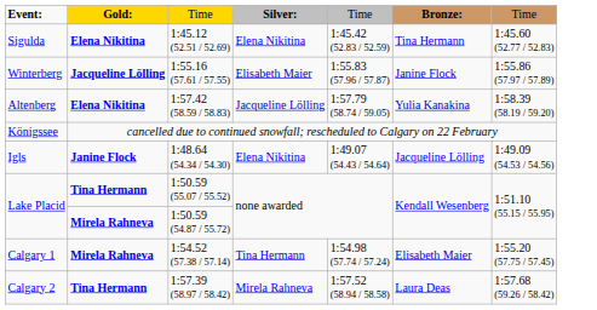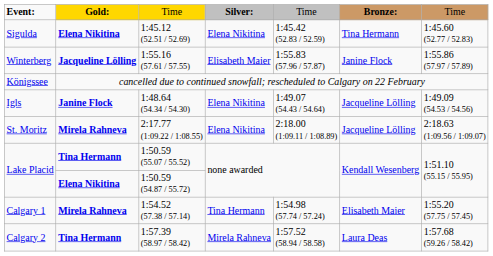 <table class="wikitable">
 <tr>
 <td><strong>Event:</strong></td>
 <td style="text-align:center; background:gold;" !><strong>Gold:</strong></td>
 <td style="text-align:center; background:gold;" !>Time</td>
 <td style="text-align:center; background:silver;" !><strong>Silver:</strong></td>
 <td style="text-align:center; background:silver;" !>Time</td>
 <td style="text-align:center; background:#c96;" !><strong>Bronze:</strong></td>
 <td style="text-align:center; background:#c96;" !>Time</td>
 </tr>
 <tr>
 <td> <a href='#'>Sigulda</a></td>
 <td><strong><a href='#'>Elena Nikitina</a><br><small></small></strong></td>
 <td>1:45.12<br><small>(52.51 / 52.69)</small></td>
 <td><a href='#'>Elena Nikitina</a><br><small></small></td>
 <td>1:45.42<br><small>(52.83 / 52.59)</small></td>
 <td><a href='#'>Tina Hermann</a><br><small></small></td>
 <td>1:45.60<br><small>(52.77 / 52.83)</small></td>
 </tr>
 <tr>
 <td> <a href='#'>Winterberg</a></td>
 <td><strong><a href='#'>Jacqueline Lölling</a><br><small></small></strong></td>
 <td>1:55.16<br><small>(57.61 / 57.55)</small></td>
 <td><a href='#'>Elisabeth Maier</a><br><small></small></td>
 <td>1:55.83<br><small>(57.96 / 57.87)</small></td>
 <td><a href='#'>Janine Flock</a><br><small></small></td>
 <td>1:55.86<br><small>(57.97 / 57.89)</small></td>
 </tr>
 <tr>
-<td> <a href='#'>Altenberg</a></td>
-<td><strong><a href='#'>Elena Nikitina</a><br><small></small></strong></td>
-<td>1:57.42<br><small>(58.59 / 58.83)</small></td>
-<td><a href='#'>Jacqueline Lölling</a><br><small></small></td>
-<td>1:57.79<br><small>(58.74 / 59.05)</small></td>
-<td><a href='#'>Yulia Kanakina</a><br><small></small></td>
-<td>1:58.39<br><small>(58.19 / 59.20)</small></td>
-</tr>
-<tr>
 <td> <a href='#'>Königssee</a></td>
 <td colspan="6" align="middle"><em>cancelled due to continued snowfall; rescheduled to Calgary on 22 February</em></td>
 </tr>
 <tr>
 <td> <a href='#'>Igls</a></td>
 <td><strong><a href='#'>Janine Flock</a><br><small></small></strong></td>
 <td>1:48.64<br><small>(54.34 / 54.30)</small></td>
 <td><a href='#'>Elena Nikitina</a><br><small></small></td>
 <td>1:49.07<br><small>(54.43 / 54.64)</small></td>
 <td><a href='#'>Jacqueline Lölling</a><br><small></small></td>
 <td>1:49.09<br><small>(54.53 / 54.56)</small></td>
 </tr>
 <tr>
+<td> <a href='#'>St. Moritz</a></td>
+<td><strong><a href='#'>Mirela Rahneva</a><br><small></small></strong></td>
+<td>2:17.77<br><small>(1:09.22 / 1:08.55)</small></td>
+<td><a href='#'>Elena Nikitina</a><br><small></small></td>
+<td>2:18.00<br><small>(1:09.11 / 1:08.89)</small></td>
+<td><a href='#'>Jacqueline Lölling</a><br><small></small></td>
+<td>2:18.63<br><small>(1:09.56 / 1:09.07)</small></td>
+</tr>
+<tr>
 <td rowspan="2"> <a href='#'>Lake Placid</a></td>
 <td><strong><a href='#'>Tina Hermann</a><br><small></small></strong></td>
 <td>1:50.59<br><small>(55.07 / 55.52)</small></td>
 <td rowspan="2" colspan="2">none awarded</td>
 <td rowspan="2"><a href='#'>Kendall Wesenberg</a><br><small></small></td>
 <td rowspan="2">1:51.10<br><small>(55.15 / 55.95)</small></td>
 </tr>
 <tr>
-<td><strong><a href='#'>Mirela Rahneva</a><br><small></small></strong></td>
+<td><strong><a href='#'>Elena Nikitina</a><br><small></small></strong></td>
 <td>1:50.59<br><small>(54.87 / 55.72)</small></td>
 </tr>
 <tr>
 <td> <a href='#'>Calgary 1</a></td>
 <td><strong><a href='#'>Mirela Rahneva</a><br><small></small></strong></td>
 <td>1:54.52<br><small>(57.38 / 57.14)</small></td>
 <td><a href='#'>Tina Hermann</a><br><small></small></td>
 <td>1:54.98<br><small>(57.74 / 57.24)</small></td>
 <td><a href='#'>Elisabeth Maier</a><br><small></small></td>
 <td>1:55.20<br><small>(57.75 / 57.45)</small></td>
 </tr>
 <tr>
 <td> <a href='#'>Calgary 2</a></td>
 <td><strong><a href='#'>Tina Hermann</a><br><small></small></strong></td>
 <td>1:57.39<br><small>(58.97 / 58.42)</small></td>
 <td><a href='#'>Mirela Rahneva</a><br><small></small></td>
 <td>1:57.52<br><small>(58.94 / 58.58)</small></td>
 <td><a href='#'>Laura Deas</a><br><small></small></td>
 <td>1:57.68<br><small>(59.26 / 58.42)</small></td>
 </tr>
 </table>
